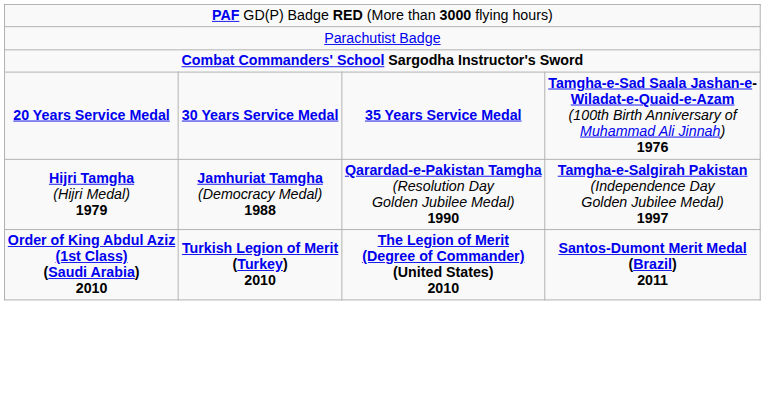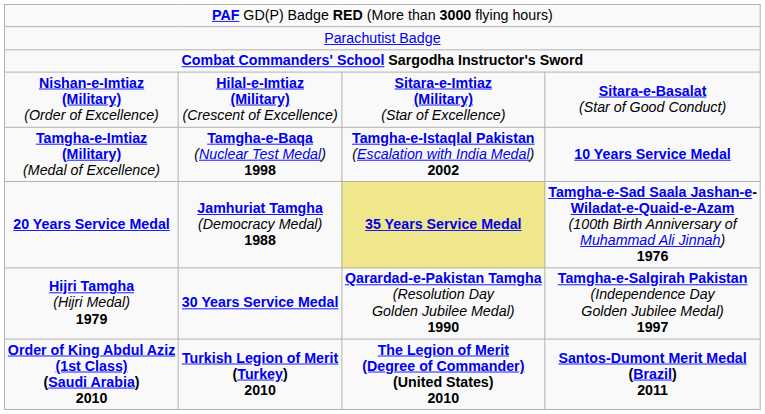 <table class="wikitable" style="margin:1em auto; text-align:center;">
 <tr>
 <td colspan="4"><strong><a href='#'>PAF</a></strong> GD(P) Badge <strong>RED</strong> (More than <strong>3000</strong> flying hours)</td>
 </tr>
 <tr>
 <td colspan="4"><a href='#'>Parachutist Badge</a></td>
 </tr>
 <tr>
 <td colspan="4"><strong><a href='#'>Combat Commanders' School</a> Sargodha Instructor's Sword</strong></td>
 </tr>
 <tr>
+<td><strong><a href='#'>Nishan-e-Imtiaz</a></strong><br><strong><a href='#'>(Military)</a></strong><br><em>(Order of Excellence)</em></td>
+<td><strong><a href='#'>Hilal-e-Imtiaz</a></strong><br><strong><a href='#'>(Military)</a></strong><br><em>(Crescent of Excellence)</em></td>
+<td><strong><a href='#'>Sitara-e-Imtiaz</a></strong><br><strong><a href='#'>(Military)</a></strong><br><em>(Star of Excellence)</em></td>
+<td><strong><a href='#'>Sitara-e-Basalat</a></strong><br><em>(Star of Good Conduct)</em></td>
+</tr>
+<tr>
+<td><strong><a href='#'>Tamgha-e-Imtiaz</a></strong><br><strong><a href='#'>(Military)</a></strong><br><em>(Medal of Excellence)</em></td>
+<td><strong><a href='#'>Tamgha-e-Baqa</a></strong><br><em>(<a href='#'>Nuclear Test Medal</a>)</em><br><strong>1998</strong></td>
+<td><strong><a href='#'>Tamgha-e-Istaqlal Pakistan</a></strong><br><em>(<a href='#'>Escalation with India Medal</a>)</em><br><strong>2002</strong></td>
+<td><strong><a href='#'>10 Years Service Medal</a></strong></td>
+</tr>
+<tr>
 <td><strong><a href='#'>20 Years Service Medal</a></strong></td>
-<td><strong><a href='#'>30 Years Service Medal</a></strong></td>
-<td><strong><a href='#'>35 Years Service Medal</a></strong></td>
+<td><strong><a href='#'>Jamhuriat Tamgha</a></strong><br><em>(Democracy Medal)</em><br><strong>1988</strong></td>
+<td style="background: khaki;"><strong><a href='#'>35 Years Service Medal</a></strong></td>
 <td><strong><a href='#'>Tamgha-e-Sad Saala Jashan-e</a>-</strong><br><strong><a href='#'>Wiladat-e-Quaid-e-Azam</a></strong><br><em>(100th Birth Anniversary of</em><br><em><a href='#'>Muhammad Ali Jinnah</a>)</em><br><strong>1976</strong></td>
 </tr>
 <tr>
 <td><strong><a href='#'>Hijri Tamgha</a></strong><br><em>(Hijri Medal)</em><br><strong>1979</strong></td>
-<td><strong><a href='#'>Jamhuriat Tamgha</a></strong><br><em>(Democracy Medal)</em><br><strong>1988</strong></td>
+<td><strong><a href='#'>30 Years Service Medal</a></strong></td>
 <td><strong><a href='#'>Qarardad-e-Pakistan Tamgha</a></strong><br><em>(Resolution Day</em><br><em>Golden Jubilee Medal)</em><br><strong>1990</strong></td>
 <td><strong><a href='#'>Tamgha-e-Salgirah Pakistan</a></strong><br><em>(Independence Day</em><br><em>Golden Jubilee Medal)</em><br><strong>1997</strong></td>
 </tr>
 <tr>
 <td><a href='#'><strong>Order of King Abdul Aziz</strong></a><br><a href='#'><strong>(1st Class)</strong></a><strong></strong><br><strong>(<a href='#'>Saudi Arabia</a>)</strong><br><strong>2010</strong></td>
 <td><a href='#'><strong>Turkish Legion of Merit</strong></a><strong></strong><br><strong>(<a href='#'>Turkey</a>)</strong><br><strong>2010</strong></td>
 <td><a href='#'><strong>The Legion of Merit</strong></a><br><a href='#'><strong>(Degree of Commander)</strong></a><br><strong>(United States)</strong><br><strong>2010</strong></td>
 <td><strong><a href='#'>Santos-Dumont Merit Medal</a></strong><br><strong>(<a href='#'>Brazil</a>)</strong><br><strong>2011</strong></td>
 </tr>
 </table>
